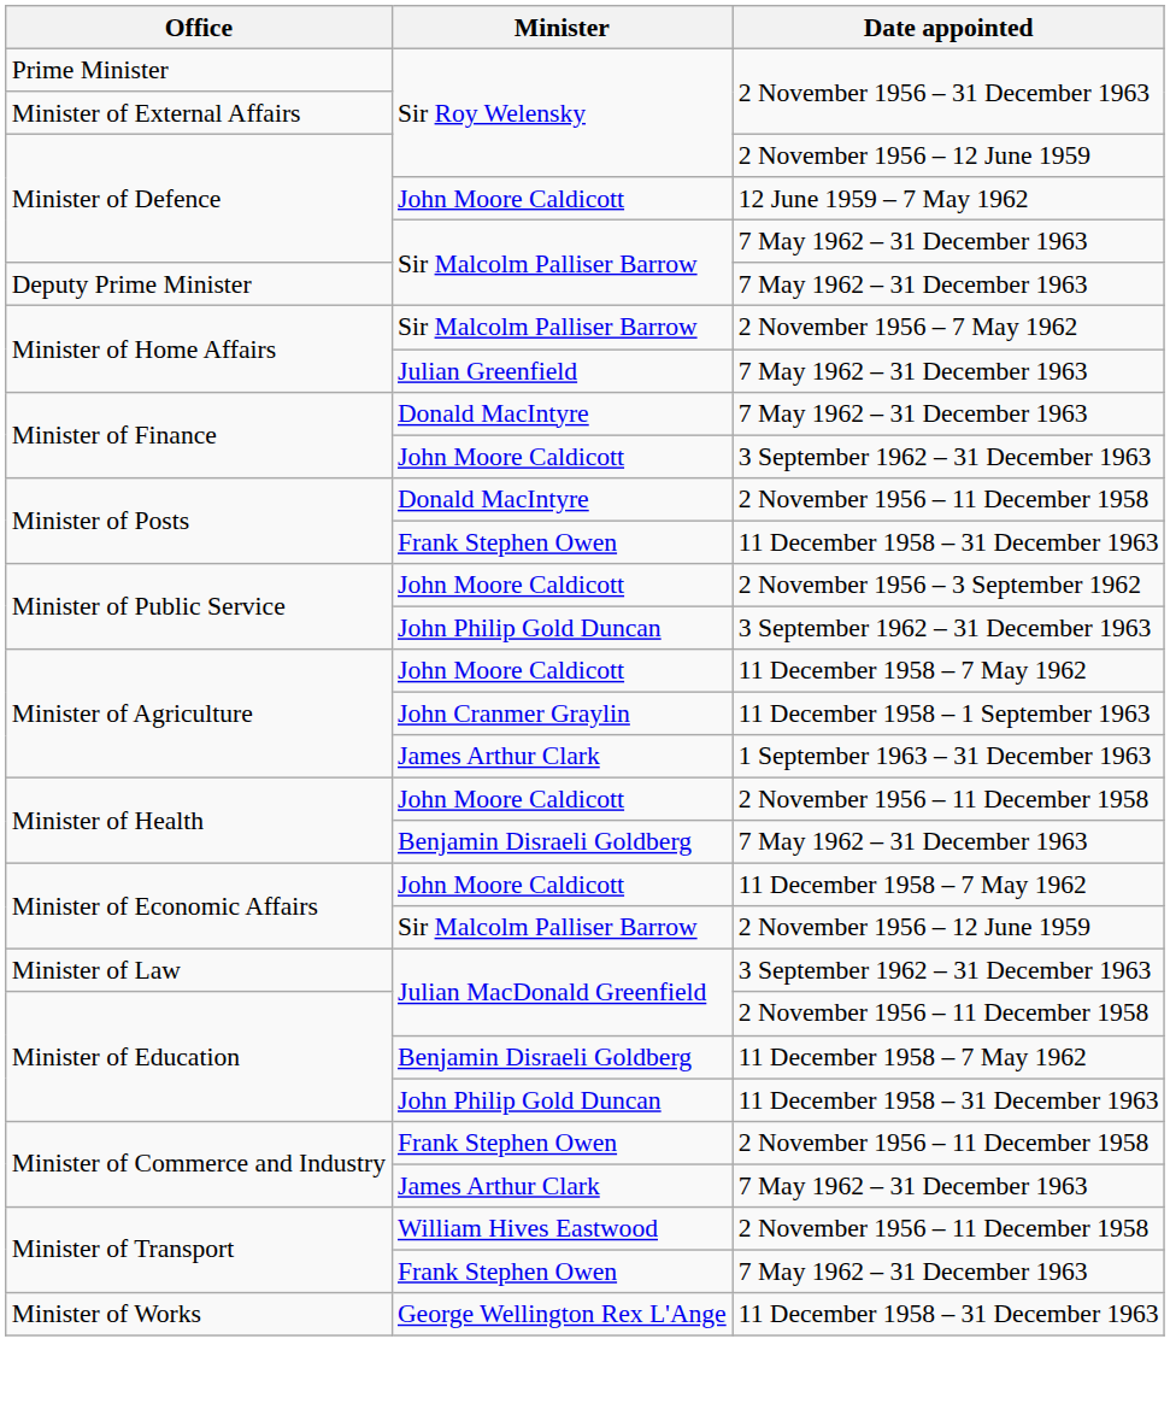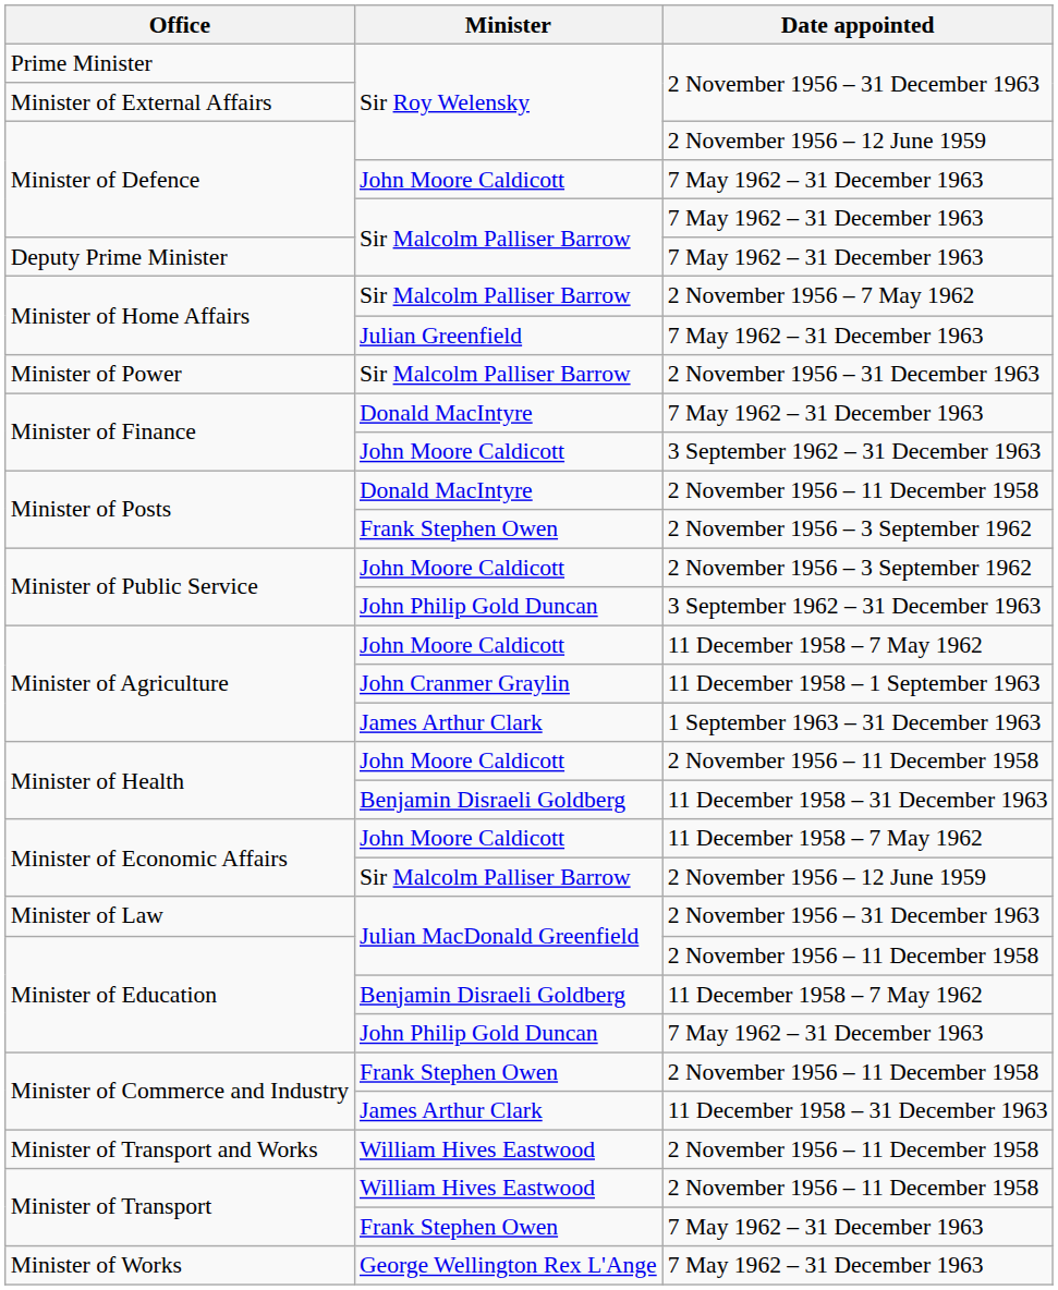 <table class="wikitable" style="font-size: 95%;">
 <tr>
 <th>Office</th>
 <th>Minister</th>
 <th>Date appointed</th>
 </tr>
 <tr>
 <td>Prime Minister</td>
 <td rowspan=3>Sir <a href='#'>Roy Welensky</a></td>
 <td rowspan=2>2 November 1956 – 31 December 1963</td>
 </tr>
 <tr>
 <td>Minister of External Affairs</td>
 </tr>
 <tr>
 <td rowspan=3>Minister of Defence</td>
 <td>2 November 1956 – 12 June 1959</td>
 </tr>
 <tr>
 <td><a href='#'>John Moore Caldicott</a></td>
-<td>12 June 1959 – 7 May 1962</td>
+<td>7 May 1962 – 31 December 1963</td>
 </tr>
 <tr>
 <td rowspan=2>Sir <a href='#'>Malcolm Palliser Barrow</a></td>
 <td>7 May 1962 – 31 December 1963</td>
 </tr>
 <tr>
 <td>Deputy Prime Minister</td>
 <td>7 May 1962 – 31 December 1963</td>
 </tr>
 <tr>
 <td rowspan=2>Minister of Home Affairs</td>
 <td>Sir <a href='#'>Malcolm Palliser Barrow</a></td>
 <td>2 November 1956 – 7 May 1962</td>
 </tr>
 <tr>
 <td><a href='#'>Julian Greenfield</a></td>
 <td>7 May 1962 – 31 December 1963</td>
 </tr>
 <tr>
+<td>Minister of Power</td>
+<td>Sir <a href='#'>Malcolm Palliser Barrow</a></td>
+<td>2 November 1956 – 31 December 1963</td>
+</tr>
+<tr>
 <td rowspan=2>Minister of Finance</td>
 <td><a href='#'>Donald MacIntyre</a></td>
 <td>7 May 1962 – 31 December 1963</td>
 </tr>
 <tr>
 <td><a href='#'>John Moore Caldicott</a></td>
 <td>3 September 1962 – 31 December 1963</td>
 </tr>
 <tr>
 <td rowspan=2>Minister of Posts</td>
 <td><a href='#'>Donald MacIntyre</a></td>
 <td>2 November 1956 – 11 December 1958</td>
 </tr>
 <tr>
 <td><a href='#'>Frank Stephen Owen</a></td>
-<td>11 December 1958 – 31 December 1963</td>
+<td>2 November 1956 – 3 September 1962</td>
 </tr>
 <tr>
 <td rowspan=2>Minister of Public Service</td>
 <td><a href='#'>John Moore Caldicott</a></td>
 <td>2 November 1956 – 3 September 1962</td>
 </tr>
 <tr>
 <td><a href='#'>John Philip Gold Duncan</a></td>
 <td>3 September 1962 – 31 December 1963</td>
 </tr>
 <tr>
 <td rowspan=3>Minister of Agriculture</td>
 <td><a href='#'>John Moore Caldicott</a></td>
 <td>11 December 1958 – 7 May 1962</td>
 </tr>
 <tr>
 <td><a href='#'>John Cranmer Graylin</a></td>
 <td>11 December 1958 – 1 September 1963</td>
 </tr>
 <tr>
 <td><a href='#'>James Arthur Clark</a></td>
 <td>1 September 1963 – 31 December 1963</td>
 </tr>
 <tr>
 <td rowspan=2>Minister of Health</td>
 <td><a href='#'>John Moore Caldicott</a></td>
 <td>2 November 1956 – 11 December 1958</td>
 </tr>
 <tr>
 <td><a href='#'>Benjamin Disraeli Goldberg</a></td>
-<td>7 May 1962 – 31 December 1963</td>
+<td>11 December 1958 – 31 December 1963</td>
 </tr>
 <tr>
 <td rowspan=2>Minister of Economic Affairs</td>
 <td><a href='#'>John Moore Caldicott</a></td>
 <td>11 December 1958 – 7 May 1962</td>
 </tr>
 <tr>
 <td>Sir <a href='#'>Malcolm Palliser Barrow</a></td>
 <td>2 November 1956 – 12 June 1959</td>
 </tr>
 <tr>
 <td>Minister of Law</td>
 <td rowspan=2><a href='#'>Julian MacDonald Greenfield</a></td>
-<td>3 September 1962 – 31 December 1963</td>
+<td>2 November 1956 – 31 December 1963</td>
 </tr>
 <tr>
 <td rowspan=3>Minister of Education</td>
 <td>2 November 1956 – 11 December 1958</td>
 </tr>
 <tr>
 <td><a href='#'>Benjamin Disraeli Goldberg</a></td>
 <td>11 December 1958 – 7 May 1962</td>
 </tr>
 <tr>
 <td><a href='#'>John Philip Gold Duncan</a></td>
-<td>11 December 1958 – 31 December 1963</td>
+<td>7 May 1962 – 31 December 1963</td>
 </tr>
 <tr>
 <td rowspan=2>Minister of Commerce and Industry</td>
 <td><a href='#'>Frank Stephen Owen</a></td>
 <td>2 November 1956 – 11 December 1958</td>
 </tr>
 <tr>
 <td><a href='#'>James Arthur Clark</a></td>
-<td>7 May 1962 – 31 December 1963</td>
+<td>11 December 1958 – 31 December 1963</td>
+</tr>
+<tr>
+<td>Minister of Transport and Works</td>
+<td><a href='#'>William Hives Eastwood</a></td>
+<td>2 November 1956 – 11 December 1958</td>
 </tr>
 <tr>
 <td rowspan=2>Minister of Transport</td>
 <td><a href='#'>William Hives Eastwood</a></td>
 <td>2 November 1956 – 11 December 1958</td>
 </tr>
 <tr>
 <td><a href='#'>Frank Stephen Owen</a></td>
 <td>7 May 1962 – 31 December 1963</td>
 </tr>
 <tr>
 <td>Minister of Works</td>
 <td><a href='#'>George Wellington Rex L'Ange</a></td>
-<td>11 December 1958 – 31 December 1963</td>
+<td>7 May 1962 – 31 December 1963</td>
 </tr>
 </table>
